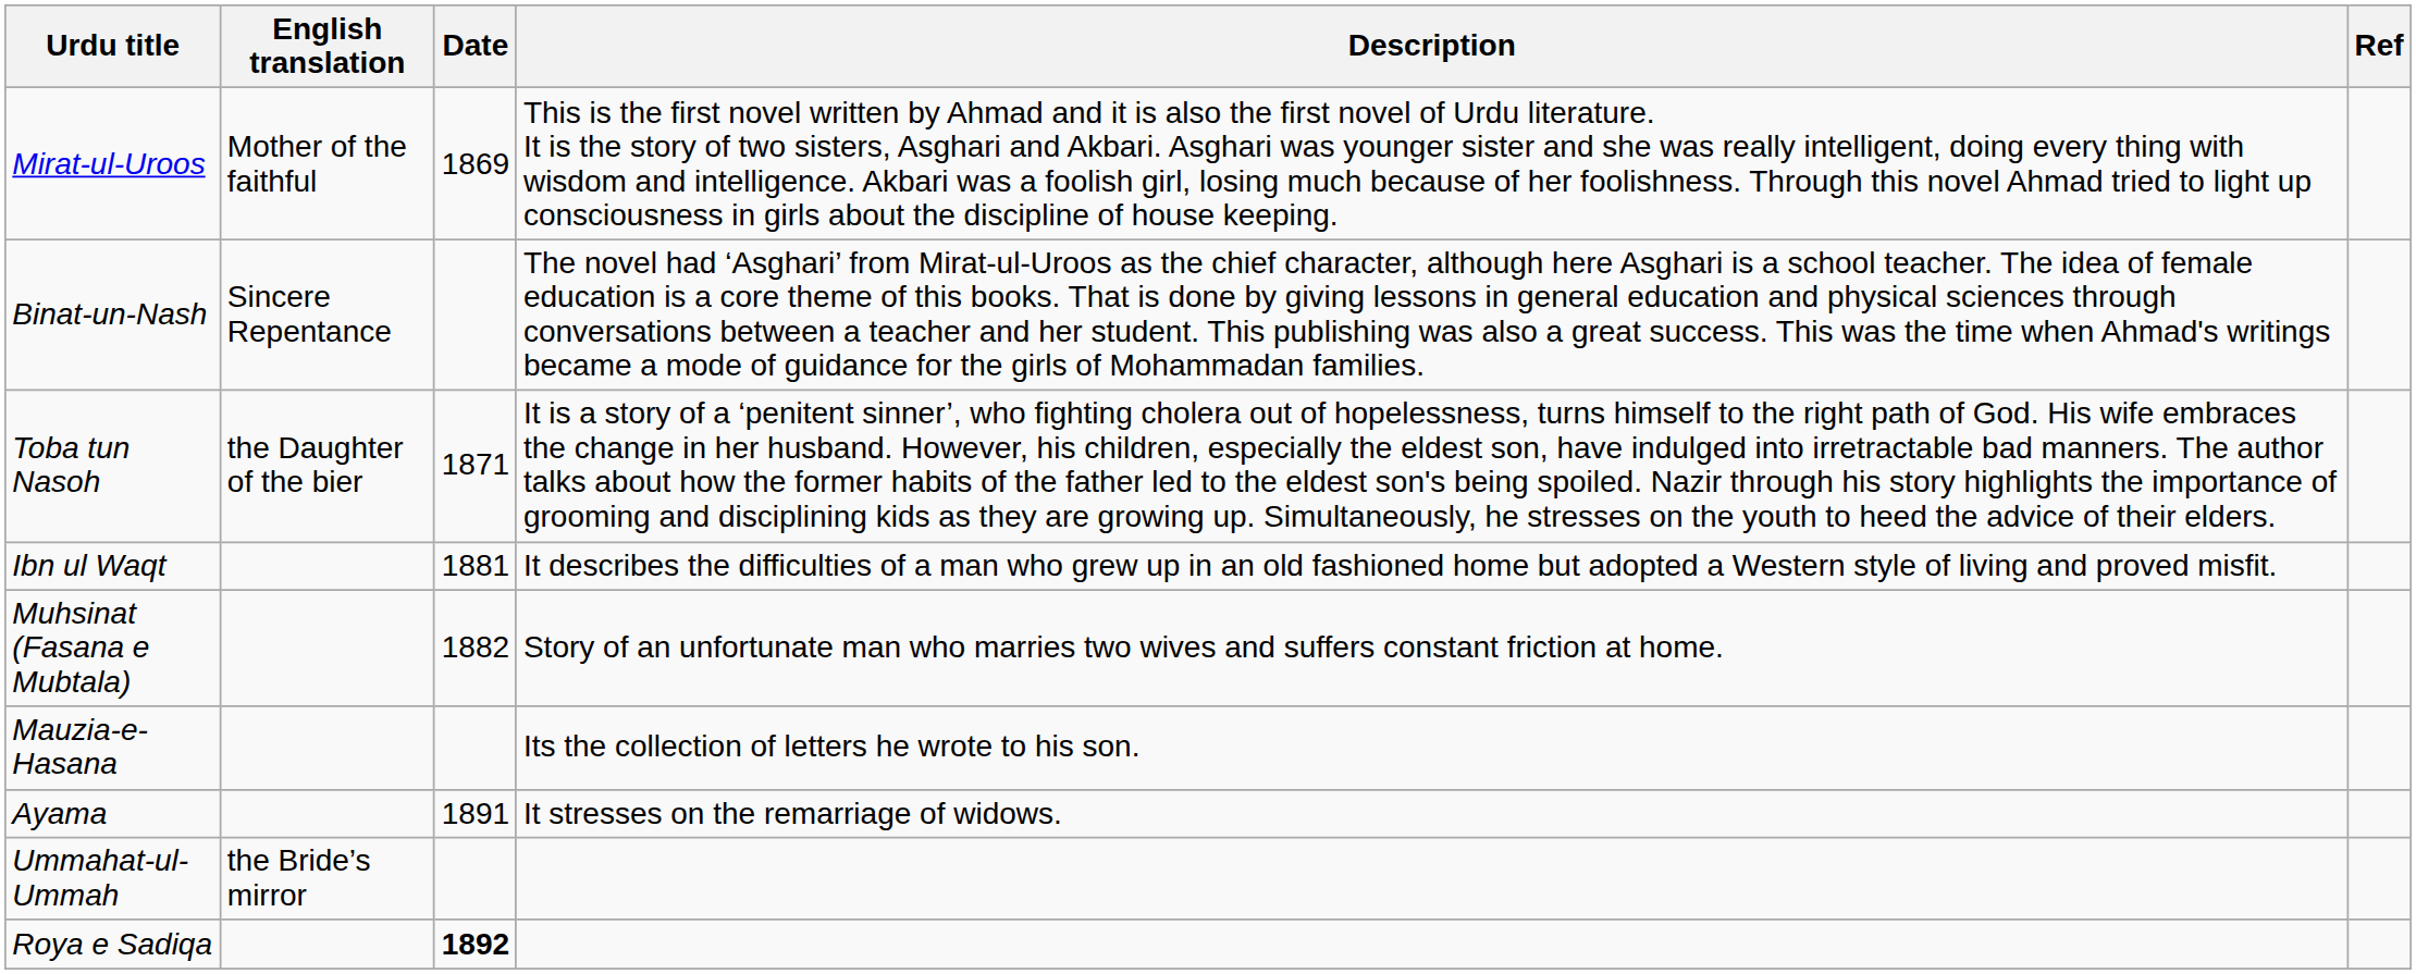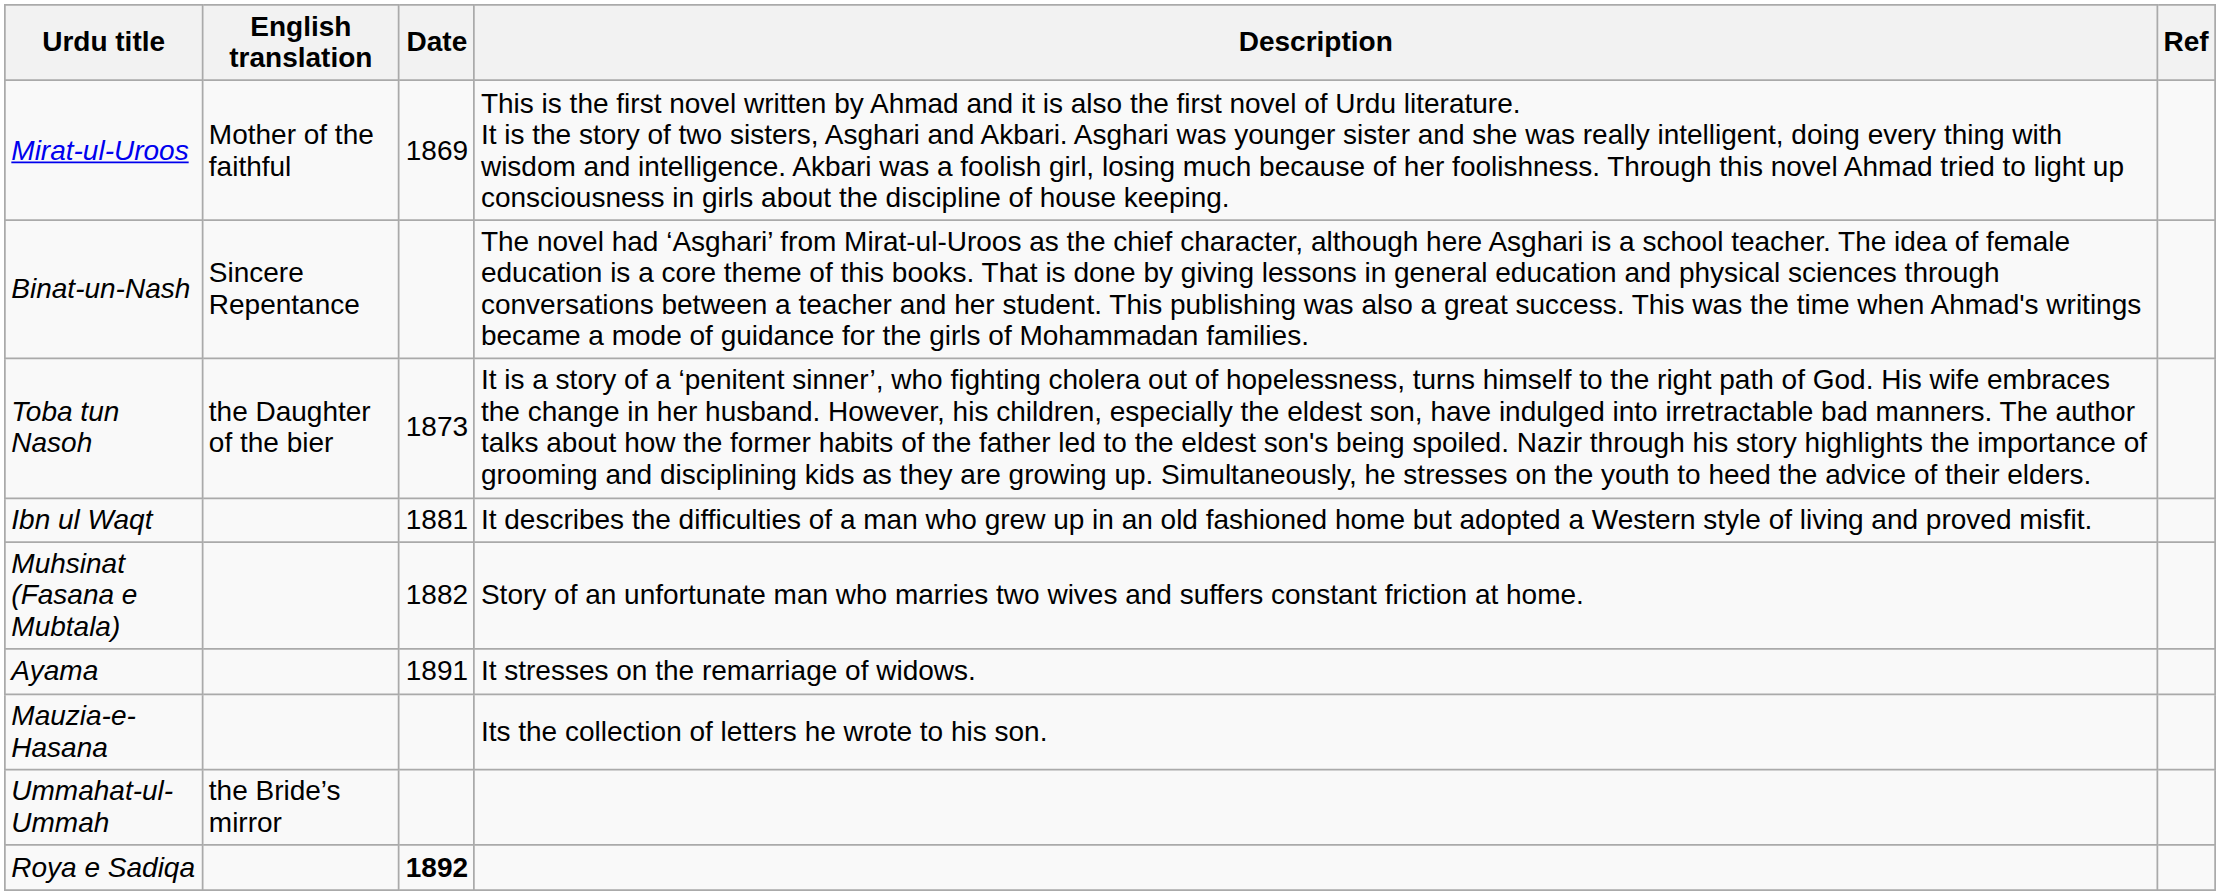 <table class="wikitable" style="width:100%; margin:auto;">
 <tr>
 <th>Urdu title</th>
 <th>English translation</th>
 <th>Date</th>
 <th>Description</th>
 <th>Ref</th>
 </tr>
 <tr>
 <td><em><a href='#'>Mirat-ul-Uroos</a></em></td>
 <td>Mother of the faithful</td>
 <td>1869</td>
 <td>This is the first novel written by Ahmad and it is also the first novel of Urdu literature.<br>It is the story of two sisters, Asghari and Akbari. Asghari was younger sister and she was really intelligent, doing every thing with wisdom and intelligence. Akbari was a foolish girl, losing much because of her foolishness. Through this novel Ahmad tried to light up consciousness in girls about the discipline of house keeping.</td>
 <td></td>
 </tr>
 <tr>
 <td><em>Binat-un-Nash</em></td>
 <td>Sincere Repentance</td>
 <td></td>
 <td>The novel had ‘Asghari’ from Mirat-ul-Uroos as the chief character, although here Asghari is a school teacher. The idea of female education is a core theme of this books. That is done by giving lessons in general education and physical sciences through conversations between a teacher and her student. This publishing was also a great success. This was the time when Ahmad's writings became a mode of guidance for the girls of Mohammadan families.</td>
 <td></td>
 </tr>
 <tr>
 <td><em>Toba tun Nasoh</em></td>
 <td>the Daughter of the bier</td>
-<td>1871</td>
+<td>1873</td>
 <td>It is a story of a ‘penitent sinner’, who fighting cholera out of hopelessness, turns himself to the right path of God. His wife embraces the change in her husband. However, his children, especially the eldest son, have indulged into irretractable bad manners. The author talks about how the former habits of the father led to the eldest son's being spoiled. Nazir through his story highlights the importance of grooming and disciplining kids as they are growing up. Simultaneously, he stresses on the youth to heed the advice of their elders.</td>
 <td></td>
 </tr>
 <tr>
 <td><em>Ibn ul Waqt</em></td>
 <td></td>
 <td>1881</td>
 <td>It describes the difficulties of a man who grew up in an old fashioned home but adopted a Western style of living and proved misfit.</td>
 <td></td>
 </tr>
 <tr>
 <td><em>Muhsinat (Fasana e Mubtala)</em></td>
 <td></td>
 <td>1882</td>
 <td>Story of an unfortunate man who marries two wives and suffers constant friction at home.</td>
 <td></td>
 </tr>
 <tr>
+<td><em>Ayama</em></td>
+<td></td>
+<td>1891</td>
+<td>It stresses on the remarriage of widows.</td>
+<td></td>
+</tr>
+<tr>
 <td><em>Mauzia-e-Hasana</em></td>
 <td></td>
 <td></td>
 <td>Its the collection of letters he wrote to his son.</td>
-<td></td>
-</tr>
-<tr>
-<td><em>Ayama</em></td>
-<td></td>
-<td>1891</td>
-<td>It stresses on the remarriage of widows.</td>
 <td></td>
 </tr>
 <tr>
 <td><em>Ummahat-ul-Ummah</em></td>
 <td>the Bride’s mirror</td>
 <td></td>
 <td></td>
 <td></td>
 </tr>
 <tr>
 <td><em>Roya e Sadiqa</em></td>
 <td></td>
 <td><strong>1892</strong></td>
 <td></td>
 <td></td>
 </tr>
 <tr>
 </tr>
 </table>
